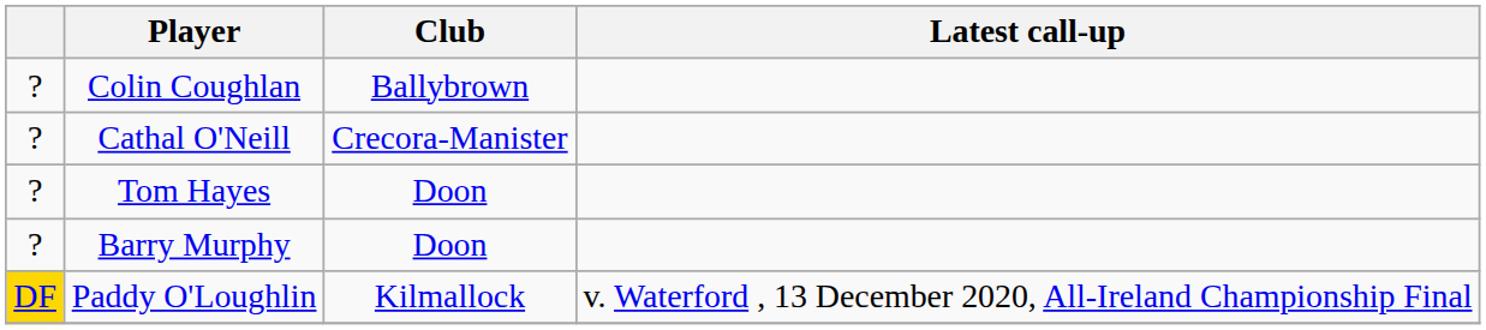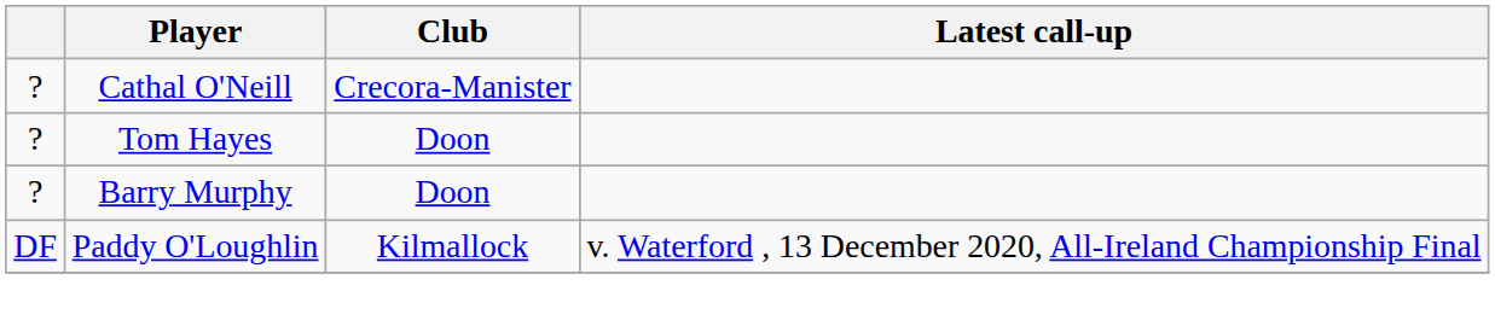 <table class="sortable wikitable plainrowheaders" style="text-align:center;">
 <tr style="background:#efefef">
 <th></th>
 <th>Player</th>
 <th>Club</th>
 <th>Latest call-up</th>
-</tr>
-<tr>
-<td>?</td>
-<td><a href='#'>Colin Coughlan</a></td>
-<td><a href='#'>Ballybrown</a></td>
-<td></td>
 </tr>
 <tr>
 <td>?</td>
 <td><a href='#'>Cathal O'Neill</a></td>
 <td><a href='#'>Crecora-Manister</a></td>
 <td></td>
 </tr>
 <tr>
 <td>?</td>
 <td><a href='#'>Tom Hayes</a></td>
 <td><a href='#'>Doon</a></td>
 <td></td>
 </tr>
 <tr>
 <td>?</td>
 <td><a href='#'>Barry Murphy</a></td>
 <td><a href='#'>Doon</a></td>
 <td></td>
 </tr>
 <tr>
-<td style="background: gold;"><a href='#'>DF</a></td>
+<td><a href='#'>DF</a></td>
 <td><a href='#'>Paddy O'Loughlin</a></td>
 <td><a href='#'>Kilmallock</a></td>
 <td>v. <a href='#'>Waterford</a> , 13 December 2020, <a href='#'>All-Ireland Championship Final</a></td>
 </tr>
 <tr>
 </tr>
 </table>
